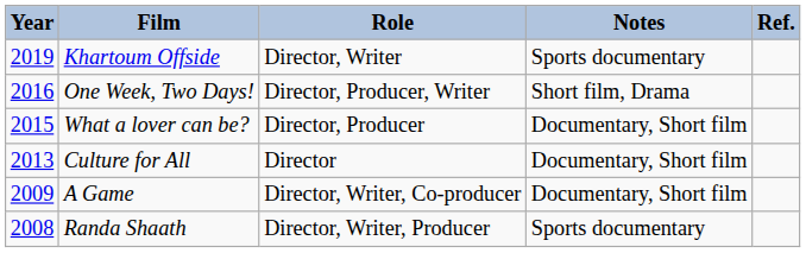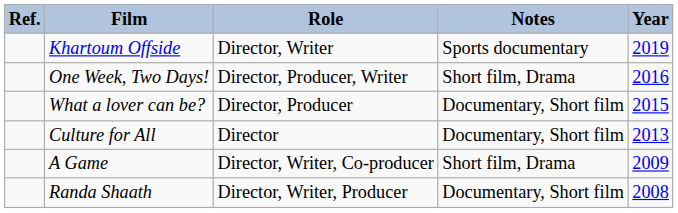 <table class="wikitable">
 <tr>
-<th style="background:#B0C4DE;">Year</th>
+<th style="background:#B0C4DE;">Ref.</th>
 <th style="background:#B0C4DE;">Film</th>
 <th style="background:#B0C4DE;">Role</th>
 <th style="background:#B0C4DE;">Notes</th>
-<th style="background:#B0C4DE;">Ref.</th>
+<th style="background:#B0C4DE;">Year</th>
 </tr>
 <tr>
-<td><a href='#'>2019</a></td>
+<td></td>
 <td><em><a href='#'>Khartoum Offside</a></em></td>
 <td>Director, Writer</td>
 <td>Sports documentary</td>
-<td></td>
+<td><a href='#'>2019</a></td>
 </tr>
 <tr>
-<td><a href='#'>2016</a></td>
+<td></td>
 <td><em>One Week, Two Days!</em></td>
 <td>Director, Producer, Writer</td>
 <td>Short film, Drama</td>
-<td></td>
+<td><a href='#'>2016</a></td>
 </tr>
 <tr>
-<td><a href='#'>2015</a></td>
+<td></td>
 <td><em>What a lover can be?</em></td>
 <td>Director, Producer</td>
 <td>Documentary, Short film</td>
-<td></td>
+<td><a href='#'>2015</a></td>
 </tr>
 <tr>
-<td><a href='#'>2013</a></td>
+<td></td>
 <td><em>Culture for All</em></td>
 <td>Director</td>
 <td>Documentary, Short film</td>
-<td></td>
+<td><a href='#'>2013</a></td>
 </tr>
 <tr>
-<td><a href='#'>2009</a></td>
+<td></td>
 <td><em>A Game</em></td>
 <td>Director, Writer, Co-producer</td>
-<td>Documentary, Short film</td>
-<td></td>
+<td>Short film, Drama</td>
+<td><a href='#'>2009</a></td>
 </tr>
 <tr>
-<td><a href='#'>2008</a></td>
+<td></td>
 <td><em>Randa Shaath</em></td>
 <td>Director, Writer, Producer</td>
-<td>Sports documentary</td>
-<td></td>
+<td>Documentary, Short film</td>
+<td><a href='#'>2008</a></td>
 </tr>
 </table>
